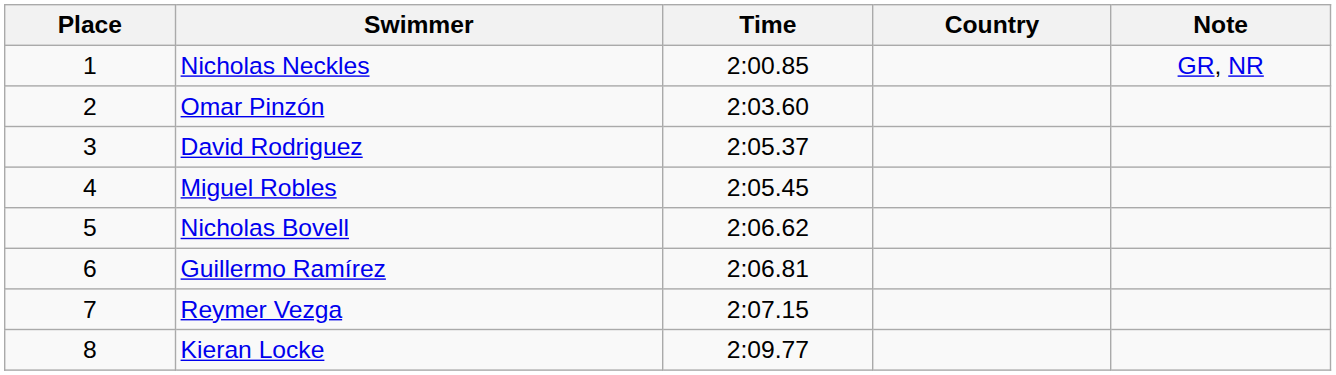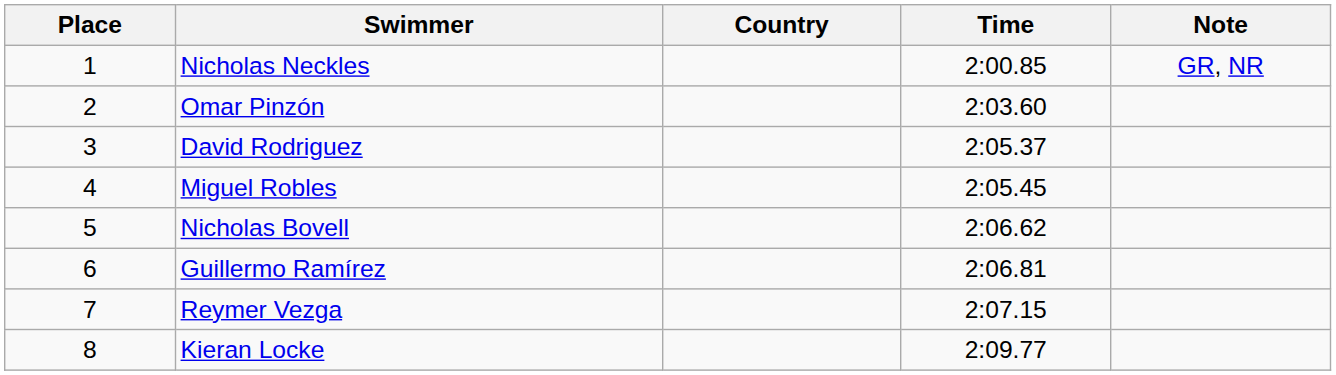 <table class="wikitable" style=" text-align:center; font-size:110%;" width="75%">
 <tr>
 <th>Place</th>
 <th>Swimmer</th>
+<th>Country</th>
 <th>Time</th>
-<th>Country</th>
 <th>Note</th>
 </tr>
 <tr>
 <td>1</td>
 <td align=left><a href='#'>Nicholas Neckles</a></td>
+<td align=left></td>
 <td>2:00.85</td>
-<td align=left></td>
 <td><a href='#'>GR</a>, <a href='#'>NR</a></td>
 </tr>
 <tr>
 <td>2</td>
 <td align=left><a href='#'>Omar Pinzón</a></td>
+<td align=left></td>
 <td>2:03.60</td>
-<td align=left></td>
 <td></td>
 </tr>
 <tr>
 <td>3</td>
 <td align=left><a href='#'>David Rodriguez</a></td>
+<td align=left></td>
 <td>2:05.37</td>
-<td align=left></td>
 <td></td>
 </tr>
 <tr>
 <td>4</td>
 <td align=left><a href='#'>Miguel Robles</a></td>
+<td align=left></td>
 <td>2:05.45</td>
-<td align=left></td>
 <td></td>
 </tr>
 <tr>
 <td>5</td>
 <td align=left><a href='#'>Nicholas Bovell</a></td>
+<td align=left></td>
 <td>2:06.62</td>
-<td align=left></td>
 <td></td>
 </tr>
 <tr>
 <td>6</td>
 <td align=left><a href='#'>Guillermo Ramírez</a></td>
+<td align=left></td>
 <td>2:06.81</td>
-<td align=left></td>
 <td></td>
 </tr>
 <tr>
 <td>7</td>
 <td align=left><a href='#'>Reymer Vezga</a></td>
+<td align=left></td>
 <td>2:07.15</td>
-<td align=left></td>
 <td></td>
 </tr>
 <tr>
 <td>8</td>
 <td align=left><a href='#'>Kieran Locke</a></td>
+<td align=left></td>
 <td>2:09.77</td>
-<td align=left></td>
 <td></td>
 </tr>
 </table>
